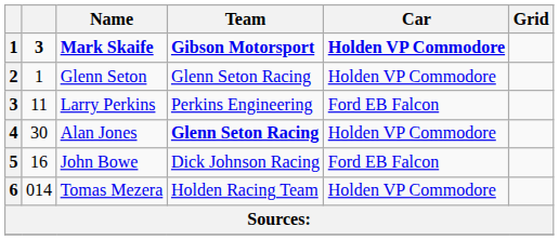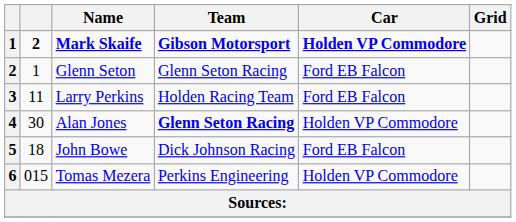 <table class="wikitable" style="font-size: 85%">
 <tr>
 <th></th>
 <th></th>
 <th>Name</th>
 <th>Team</th>
 <th>Car</th>
 <th>Grid</th>
 </tr>
 <tr>
 <th>1</th>
-<td align="center"><strong>3</strong></td>
+<td align="center"><strong>2</strong></td>
 <td> <strong><a href='#'>Mark Skaife</a></strong></td>
 <td><strong><a href='#'>Gibson Motorsport</a></strong></td>
 <td><strong><a href='#'>Holden VP Commodore</a></strong></td>
 <td align="center"><strong></strong></td>
 </tr>
 <tr>
 <th>2</th>
 <td align="center">1</td>
 <td> <a href='#'>Glenn Seton</a></td>
 <td><a href='#'>Glenn Seton Racing</a></td>
-<td><a href='#'>Holden VP Commodore</a></td>
+<td><a href='#'>Ford EB Falcon</a></td>
 <td align="center"></td>
 </tr>
 <tr>
 <th>3</th>
 <td align="center">11</td>
 <td> <a href='#'>Larry Perkins</a></td>
-<td><a href='#'>Perkins Engineering</a></td>
+<td><a href='#'>Holden Racing Team</a></td>
 <td><a href='#'>Ford EB Falcon</a></td>
 <td align="center"></td>
 </tr>
 <tr>
 <th>4</th>
 <td align="center">30</td>
 <td> <a href='#'>Alan Jones</a></td>
 <td><strong><a href='#'>Glenn Seton Racing</a></strong></td>
 <td><a href='#'>Holden VP Commodore</a></td>
 <td align="center"></td>
 </tr>
 <tr>
 <th>5</th>
-<td align="center">16</td>
+<td align="center">18</td>
 <td> <a href='#'>John Bowe</a></td>
 <td><a href='#'>Dick Johnson Racing</a></td>
 <td><a href='#'>Ford EB Falcon</a></td>
 <td align="center"></td>
 </tr>
 <tr>
 <th>6</th>
-<td align="center">014</td>
+<td align="center">015</td>
 <td> <a href='#'>Tomas Mezera</a></td>
-<td><a href='#'>Holden Racing Team</a></td>
+<td><a href='#'>Perkins Engineering</a></td>
 <td><a href='#'>Holden VP Commodore</a></td>
 <td align="center"></td>
 </tr>
 <tr>
 <th colspan="6">Sources:</th>
 </tr>
 <tr>
 </tr>
 </table>
